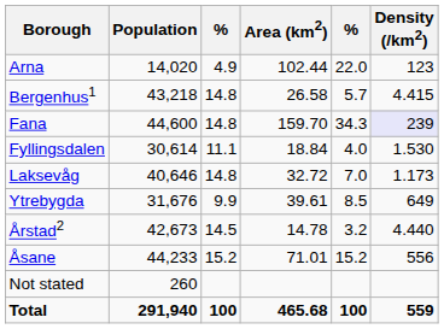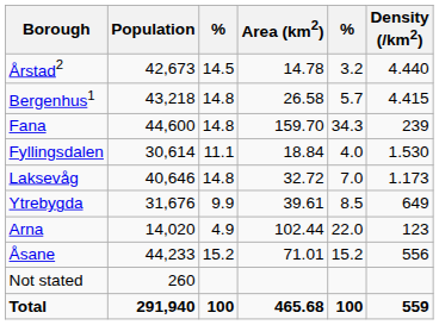 <table class="wikitable">
 <tr>
 <th>Borough</th>
 <th>Population</th>
 <th>%</th>
 <th>Area (km<sup>2</sup>)</th>
 <th>%</th>
 <th>Density<br>(/km<sup>2</sup>)</th>
 </tr>
 <tr style="text-align:right;">
-<td style="text-align:left;"><a href='#'>Arna</a></td>
-<td>14,020</td>
-<td>4.9</td>
-<td>102.44</td>
-<td>22.0</td>
-<td>123</td>
+<td style="text-align:left;"><a href='#'>Årstad</a><sup>2</sup></td>
+<td>42,673</td>
+<td>14.5</td>
+<td>14.78</td>
+<td>3.2</td>
+<td>4.440</td>
 </tr>
 <tr style="text-align:right;">
 <td style="text-align:left;"><a href='#'>Bergenhus</a><sup>1</sup></td>
 <td>43,218</td>
 <td>14.8</td>
 <td>26.58</td>
 <td>5.7</td>
 <td>4.415</td>
 </tr>
 <tr style="text-align:right;">
 <td style="text-align:left;"><a href='#'>Fana</a></td>
 <td>44,600</td>
 <td>14.8</td>
 <td>159.70</td>
 <td>34.3</td>
-<td style="background: lavender;">239</td>
+<td>239</td>
 </tr>
 <tr style="text-align:right;">
 <td style="text-align:left;"><a href='#'>Fyllingsdalen</a></td>
 <td>30,614</td>
 <td>11.1</td>
 <td>18.84</td>
 <td>4.0</td>
 <td>1.530</td>
 </tr>
 <tr style="text-align:right;">
 <td style="text-align:left;"><a href='#'>Laksevåg</a></td>
 <td>40,646</td>
 <td>14.8</td>
 <td>32.72</td>
 <td>7.0</td>
 <td>1.173</td>
 </tr>
 <tr style="text-align:right;">
 <td style="text-align:left;"><a href='#'>Ytrebygda</a></td>
 <td>31,676</td>
 <td>9.9</td>
 <td>39.61</td>
 <td>8.5</td>
 <td>649</td>
 </tr>
 <tr style="text-align:right;">
-<td style="text-align:left;"><a href='#'>Årstad</a><sup>2</sup></td>
-<td>42,673</td>
-<td>14.5</td>
-<td>14.78</td>
-<td>3.2</td>
-<td>4.440</td>
+<td style="text-align:left;"><a href='#'>Arna</a></td>
+<td>14,020</td>
+<td>4.9</td>
+<td>102.44</td>
+<td>22.0</td>
+<td>123</td>
 </tr>
 <tr style="text-align:right;">
 <td style="text-align:left;"><a href='#'>Åsane</a></td>
 <td>44,233</td>
 <td>15.2</td>
 <td>71.01</td>
 <td>15.2</td>
 <td>556</td>
 </tr>
 <tr style="text-align:right;">
 <td style="text-align:left;">Not stated</td>
 <td>260</td>
 <td></td>
 <td></td>
 <td></td>
 <td></td>
 </tr>
 <tr style="text-align:right;" class="sortbottom">
 <td style="text-align:left;"><strong>Total</strong></td>
 <td><strong>291,940</strong></td>
 <td><strong>100</strong></td>
 <td><strong>465.68</strong></td>
 <td><strong>100</strong></td>
 <td><strong>559</strong></td>
 </tr>
 </table>
